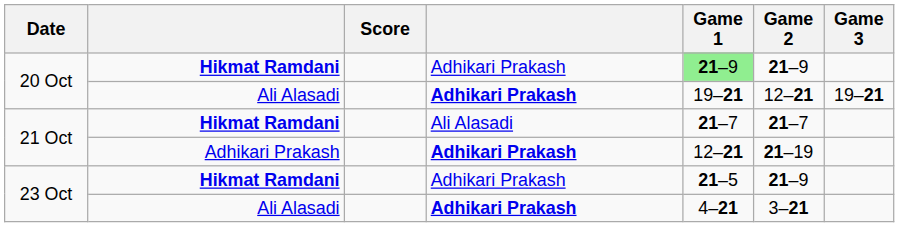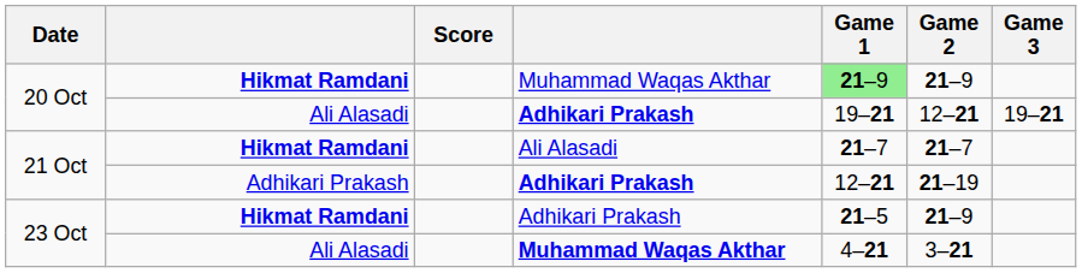 <table class="wikitable" style="text-align:center; font-size:90% ">
 <tr>
 <th width="60">Date</th>
 <th align="right" width="200"></th>
 <th width="60">Score</th>
 <th align="left" width="200"></th>
 <th width="50">Game 1</th>
 <th width="50">Game 2</th>
 <th width="50">Game 3</th>
 </tr>
 <tr>
 <td rowspan="2">20 Oct</td>
 <td align="right"><strong><a href='#'>Hikmat Ramdani</a> </strong></td>
 <td align="center"></td>
-<td align="left"> <a href='#'>Adhikari Prakash</a></td>
+<td align="left"> <a href='#'>Muhammad Waqas Akthar</a></td>
 <td style="background: lightgreen;"><strong>21</strong>–9</td>
 <td><strong>21</strong>–9</td>
 <td></td>
 </tr>
 <tr>
 <td align="right"><a href='#'>Ali Alasadi</a> </td>
 <td align="center"></td>
 <td align="left"><strong> <a href='#'>Adhikari Prakash</a></strong></td>
 <td>19–<strong>21</strong></td>
 <td>12–<strong>21</strong></td>
 <td>19–<strong>21</strong></td>
 </tr>
 <tr>
 <td rowspan="2">21 Oct</td>
 <td align="right"><strong><a href='#'>Hikmat Ramdani</a> </strong></td>
 <td align="center"></td>
 <td align="left"> <a href='#'>Ali Alasadi</a></td>
 <td><strong>21</strong>–7</td>
 <td><strong>21</strong>–7</td>
 <td></td>
 </tr>
 <tr>
 <td align="right"><a href='#'>Adhikari Prakash</a> </td>
 <td align="center"></td>
 <td align="left"><strong> <a href='#'>Adhikari Prakash</a></strong></td>
 <td>12–<strong>21</strong></td>
 <td><strong>21</strong>–19</td>
 <td></td>
 </tr>
 <tr>
 <td rowspan="2">23 Oct</td>
 <td align="right"><strong><a href='#'>Hikmat Ramdani</a> </strong></td>
 <td align="center"></td>
 <td align="left"> <a href='#'>Adhikari Prakash</a></td>
 <td><strong>21</strong>–5</td>
 <td><strong>21</strong>–9</td>
 <td></td>
 </tr>
 <tr>
 <td align="right"><a href='#'>Ali Alasadi</a> </td>
 <td align="center"></td>
-<td align="left"><strong> <a href='#'>Adhikari Prakash</a></strong></td>
+<td align="left"><strong> <a href='#'>Muhammad Waqas Akthar</a></strong></td>
 <td>4–<strong>21</strong></td>
 <td>3–<strong>21</strong></td>
 <td></td>
 </tr>
 </table>
